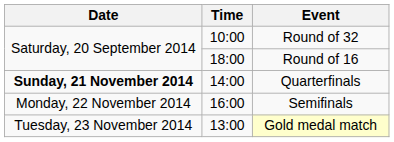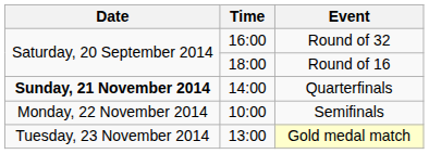 <table class = "wikitable" style="text-align:center;">
 <tr>
 <th width=220>Date</th>
 <th width=50>Time</th>
 <th width=150>Event</th>
 </tr>
 <tr>
 <td rowspan=2>Saturday, 20 September 2014</td>
-<td>10:00</td>
+<td>16:00</td>
 <td>Round of 32</td>
 </tr>
 <tr>
 <td>18:00</td>
 <td>Round of 16</td>
 </tr>
 <tr>
 <td><strong>Sunday, 21 November 2014</strong></td>
 <td>14:00</td>
 <td>Quarterfinals</td>
 </tr>
 <tr>
 <td>Monday, 22 November 2014</td>
-<td>16:00</td>
+<td>10:00</td>
 <td>Semifinals</td>
 </tr>
 <tr>
 <td>Tuesday, 23 November 2014</td>
 <td>13:00</td>
 <td bgcolor=ffffcc>Gold medal match</td>
 </tr>
 </table>
